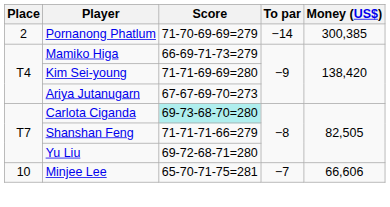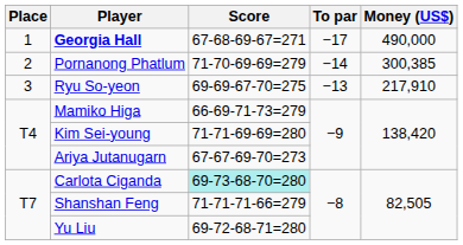 <table class="wikitable">
 <tr>
 <th>Place</th>
 <th>Player</th>
 <th>Score</th>
 <th>To par</th>
 <th>Money (<a href='#'>US$</a>)</th>
 </tr>
 <tr>
+<td align=center>1</td>
+<td> <strong><a href='#'>Georgia Hall</a></strong></td>
+<td>67-68-69-67=271</td>
+<td align=center>−17</td>
+<td align=center>490,000</td>
+</tr>
+<tr>
 <td align=center>2</td>
 <td> <a href='#'>Pornanong Phatlum</a></td>
 <td>71-70-69-69=279</td>
 <td align=center>−14</td>
 <td align=center>300,385</td>
+</tr>
+<tr>
+<td align=center>3</td>
+<td> <a href='#'>Ryu So-yeon</a></td>
+<td>69-69-67-70=275</td>
+<td align=center>−13</td>
+<td align=center>217,910</td>
 </tr>
 <tr>
 <td align=center rowspan=3>T4</td>
 <td> <a href='#'>Mamiko Higa</a></td>
 <td>66-69-71-73=279</td>
 <td align=center rowspan=3>−9</td>
 <td align=center rowspan=3>138,420</td>
 </tr>
 <tr>
 <td> <a href='#'>Kim Sei-young</a></td>
 <td>71-71-69-69=280</td>
 </tr>
 <tr>
 <td> <a href='#'>Ariya Jutanugarn</a></td>
 <td>67-67-69-70=273</td>
 </tr>
 <tr>
 <td align=center rowspan=3>T7</td>
 <td> <a href='#'>Carlota Ciganda</a></td>
 <td style="background: paleturquoise;">69-73-68-70=280</td>
 <td align=center rowspan=3>−8</td>
 <td align=center rowspan=3>82,505</td>
 </tr>
 <tr>
 <td> <a href='#'>Shanshan Feng</a></td>
 <td>71-71-71-66=279</td>
 </tr>
 <tr>
 <td> <a href='#'>Yu Liu</a></td>
 <td>69-72-68-71=280</td>
 </tr>
-<tr>
-<td align=center>10</td>
-<td> <a href='#'>Minjee Lee</a></td>
-<td>65-70-71-75=281</td>
-<td align=center>−7</td>
-<td align=center>66,606</td>
-</tr>
 </table>
